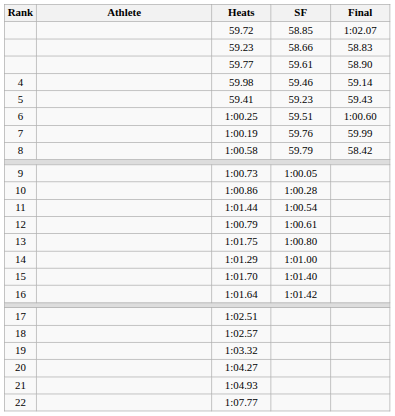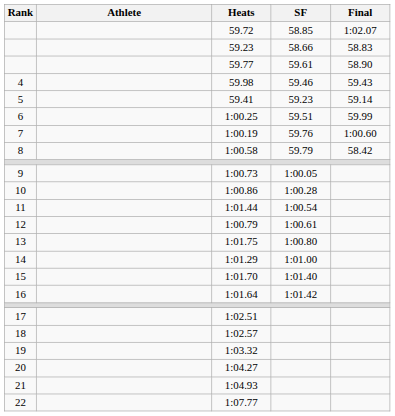 <table class=wikitable style="text-align:center">
 <tr>
 <th width=40>Rank</th>
 <th width=250>Athlete</th>
 <th width=80>Heats</th>
 <th width=80>SF</th>
 <th width=80>Final</th>
 </tr>
 <tr>
 <td></td>
 <td align=left></td>
 <td>59.72</td>
 <td>58.85</td>
 <td>1:02.07</td>
 </tr>
 <tr>
 <td></td>
 <td align=left></td>
 <td>59.23</td>
 <td>58.66</td>
 <td>58.83</td>
 </tr>
 <tr>
 <td></td>
 <td align=left></td>
 <td>59.77</td>
 <td>59.61</td>
 <td>58.90</td>
 </tr>
 <tr>
 <td>4</td>
 <td align=left></td>
 <td>59.98</td>
 <td>59.46</td>
-<td>59.14</td>
+<td>59.43</td>
 </tr>
 <tr>
 <td>5</td>
 <td align=left></td>
 <td>59.41</td>
 <td>59.23</td>
-<td>59.43</td>
+<td>59.14</td>
 </tr>
 <tr>
 <td>6</td>
 <td align=left></td>
 <td>1:00.25</td>
 <td>59.51</td>
-<td>1:00.60</td>
+<td>59.99</td>
 </tr>
 <tr>
 <td>7</td>
 <td align=left></td>
 <td>1:00.19</td>
 <td>59.76</td>
-<td>59.99</td>
+<td>1:00.60</td>
 </tr>
 <tr>
 <td>8</td>
 <td align=left></td>
 <td>1:00.58</td>
 <td>59.79</td>
 <td>58.42</td>
 </tr>
 <tr bgcolor=#DDDDDD>
 <td colspan=5></td>
 </tr>
 <tr>
 <td>9</td>
 <td align=left></td>
 <td>1:00.73</td>
 <td>1:00.05</td>
 <td></td>
 </tr>
 <tr>
 <td>10</td>
 <td align=left></td>
 <td>1:00.86</td>
 <td>1:00.28</td>
 <td></td>
 </tr>
 <tr>
 <td>11</td>
 <td align=left></td>
 <td>1:01.44</td>
 <td>1:00.54</td>
 <td></td>
 </tr>
 <tr>
 <td>12</td>
 <td align=left></td>
 <td>1:00.79</td>
 <td>1:00.61</td>
 <td></td>
 </tr>
 <tr>
 <td>13</td>
 <td align=left></td>
 <td>1:01.75</td>
 <td>1:00.80</td>
 <td></td>
 </tr>
 <tr>
 <td>14</td>
 <td align=left></td>
 <td>1:01.29</td>
 <td>1:01.00</td>
 <td></td>
 </tr>
 <tr>
 <td>15</td>
 <td align=left></td>
 <td>1:01.70</td>
 <td>1:01.40</td>
 <td></td>
 </tr>
 <tr>
 <td>16</td>
 <td align=left></td>
 <td>1:01.64</td>
 <td>1:01.42</td>
 <td></td>
 </tr>
 <tr bgcolor=#DDDDDD>
 <td colspan=5></td>
 </tr>
 <tr>
 <td>17</td>
 <td align=left></td>
 <td>1:02.51</td>
 <td></td>
 <td></td>
 </tr>
 <tr>
 <td>18</td>
 <td align=left></td>
 <td>1:02.57</td>
 <td></td>
 <td></td>
 </tr>
 <tr>
 <td>19</td>
 <td align=left></td>
 <td>1:03.32</td>
 <td></td>
 <td></td>
 </tr>
 <tr>
 <td>20</td>
 <td align=left></td>
 <td>1:04.27</td>
 <td></td>
 <td></td>
 </tr>
 <tr>
 <td>21</td>
 <td align=left></td>
 <td>1:04.93</td>
 <td></td>
 <td></td>
 </tr>
 <tr>
 <td>22</td>
 <td align=left></td>
 <td>1:07.77</td>
 <td></td>
 <td></td>
 </tr>
 </table>
